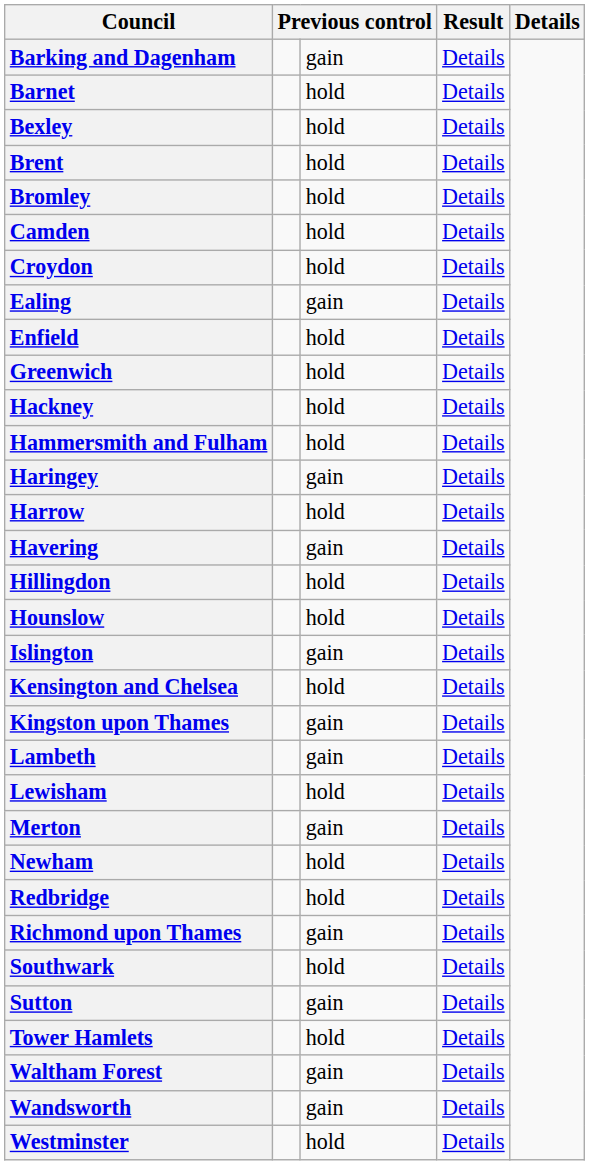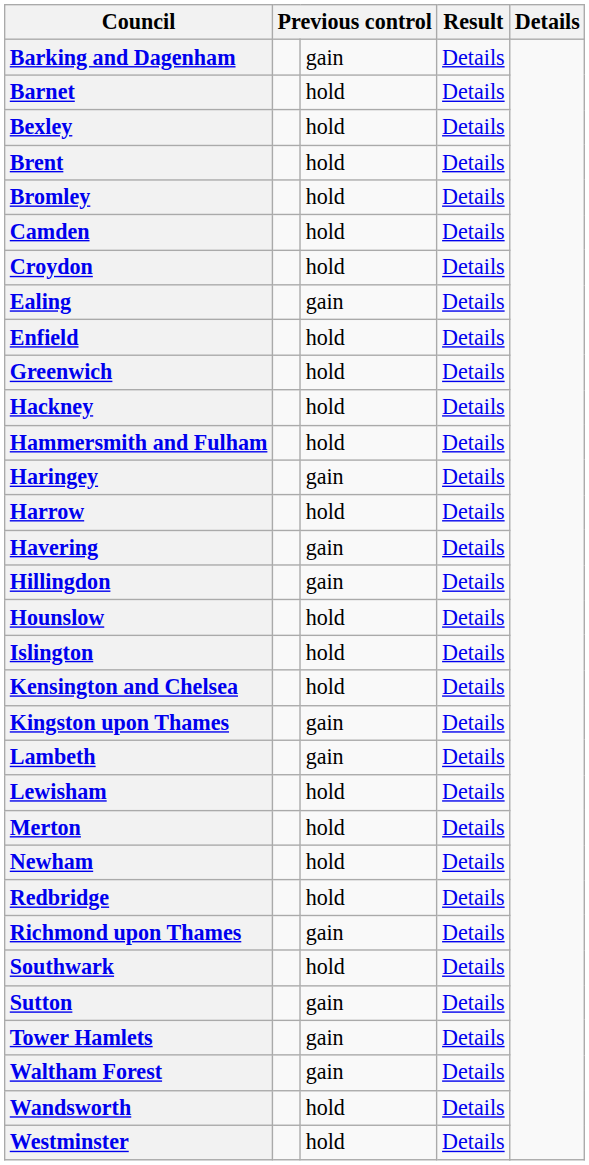 <table class="wikitable sortable" border="1">
 <tr>
 <th scope="col">Council</th>
 <th colspan=2>Previous control</th>
 <th colspan=2>Result</th>
 <th class="unsortable" scope="col">Details</th>
 </tr>
 <tr>
 <th scope="row" style="text-align: left;"><a href='#'>Barking and Dagenham</a></th>
 <td></td>
 <td> gain</td>
 <td><a href='#'>Details</a></td>
 </tr>
 <tr>
 <th scope="row" style="text-align: left;"><a href='#'>Barnet</a></th>
 <td></td>
 <td> hold</td>
 <td><a href='#'>Details</a></td>
 </tr>
 <tr>
 <th scope="row" style="text-align: left;"><a href='#'>Bexley</a></th>
 <td></td>
 <td> hold</td>
 <td><a href='#'>Details</a></td>
 </tr>
 <tr>
 <th scope="row" style="text-align: left;"><a href='#'>Brent</a></th>
 <td></td>
 <td> hold</td>
 <td><a href='#'>Details</a></td>
 </tr>
 <tr>
 <th scope="row" style="text-align: left;"><a href='#'>Bromley</a></th>
 <td></td>
 <td> hold</td>
 <td><a href='#'>Details</a></td>
 </tr>
 <tr>
 <th scope="row" style="text-align: left;"><a href='#'>Camden</a></th>
 <td></td>
 <td> hold</td>
 <td><a href='#'>Details</a></td>
 </tr>
 <tr>
 <th scope="row" style="text-align: left;"><a href='#'>Croydon</a></th>
 <td></td>
 <td> hold</td>
 <td><a href='#'>Details</a></td>
 </tr>
 <tr>
 <th scope="row" style="text-align: left;"><a href='#'>Ealing</a></th>
 <td></td>
 <td> gain</td>
 <td><a href='#'>Details</a></td>
 </tr>
 <tr>
 <th scope="row" style="text-align: left;"><a href='#'>Enfield</a></th>
 <td></td>
 <td> hold</td>
 <td><a href='#'>Details</a></td>
 </tr>
 <tr>
 <th scope="row" style="text-align: left;"><a href='#'>Greenwich</a></th>
 <td></td>
 <td> hold</td>
 <td><a href='#'>Details</a></td>
 </tr>
 <tr>
 <th scope="row" style="text-align: left;"><a href='#'>Hackney</a></th>
 <td></td>
 <td> hold</td>
 <td><a href='#'>Details</a></td>
 </tr>
 <tr>
 <th scope="row" style="text-align: left;"><a href='#'>Hammersmith and Fulham</a></th>
 <td></td>
 <td> hold</td>
 <td><a href='#'>Details</a></td>
 </tr>
 <tr>
 <th scope="row" style="text-align: left;"><a href='#'>Haringey</a></th>
 <td></td>
 <td> gain</td>
 <td><a href='#'>Details</a></td>
 </tr>
 <tr>
 <th scope="row" style="text-align: left;"><a href='#'>Harrow</a></th>
 <td></td>
 <td> hold</td>
 <td><a href='#'>Details</a></td>
 </tr>
 <tr>
 <th scope="row" style="text-align: left;"><a href='#'>Havering</a></th>
 <td></td>
 <td> gain</td>
 <td><a href='#'>Details</a></td>
 </tr>
 <tr>
 <th scope="row" style="text-align: left;"><a href='#'>Hillingdon</a></th>
 <td></td>
-<td> hold</td>
+<td> gain</td>
 <td><a href='#'>Details</a></td>
 </tr>
 <tr>
 <th scope="row" style="text-align: left;"><a href='#'>Hounslow</a></th>
 <td></td>
 <td> hold</td>
 <td><a href='#'>Details</a></td>
 </tr>
 <tr>
 <th scope="row" style="text-align: left;"><a href='#'>Islington</a></th>
 <td></td>
-<td> gain</td>
+<td> hold</td>
 <td><a href='#'>Details</a></td>
 </tr>
 <tr>
 <th scope="row" style="text-align: left;"><a href='#'>Kensington and Chelsea</a></th>
 <td></td>
 <td> hold</td>
 <td><a href='#'>Details</a></td>
 </tr>
 <tr>
 <th scope="row" style="text-align: left;"><a href='#'>Kingston upon Thames</a></th>
 <td></td>
 <td> gain</td>
 <td><a href='#'>Details</a></td>
 </tr>
 <tr>
 <th scope="row" style="text-align: left;"><a href='#'>Lambeth</a></th>
 <td></td>
 <td> gain</td>
 <td><a href='#'>Details</a></td>
 </tr>
 <tr>
 <th scope="row" style="text-align: left;"><a href='#'>Lewisham</a></th>
 <td></td>
 <td> hold</td>
 <td><a href='#'>Details</a></td>
 </tr>
 <tr>
 <th scope="row" style="text-align: left;"><a href='#'>Merton</a></th>
 <td></td>
-<td> gain</td>
+<td> hold</td>
 <td><a href='#'>Details</a></td>
 </tr>
 <tr>
 <th scope="row" style="text-align: left;"><a href='#'>Newham</a></th>
 <td></td>
 <td> hold</td>
 <td><a href='#'>Details</a></td>
 </tr>
 <tr>
 <th scope="row" style="text-align: left;"><a href='#'>Redbridge</a></th>
 <td></td>
 <td> hold</td>
 <td><a href='#'>Details</a></td>
 </tr>
 <tr>
 <th scope="row" style="text-align: left;"><a href='#'>Richmond upon Thames</a></th>
 <td></td>
 <td> gain</td>
 <td><a href='#'>Details</a></td>
 </tr>
 <tr>
 <th scope="row" style="text-align: left;"><a href='#'>Southwark</a></th>
 <td></td>
 <td> hold</td>
 <td><a href='#'>Details</a></td>
 </tr>
 <tr>
 <th scope="row" style="text-align: left;"><a href='#'>Sutton</a></th>
 <td></td>
 <td> gain</td>
 <td><a href='#'>Details</a></td>
 </tr>
 <tr>
 <th scope="row" style="text-align: left;"><a href='#'>Tower Hamlets</a></th>
 <td></td>
-<td> hold</td>
+<td> gain</td>
 <td><a href='#'>Details</a></td>
 </tr>
 <tr>
 <th scope="row" style="text-align: left;"><a href='#'>Waltham Forest</a></th>
 <td></td>
 <td> gain</td>
 <td><a href='#'>Details</a></td>
 </tr>
 <tr>
 <th scope="row" style="text-align: left;"><a href='#'>Wandsworth</a></th>
 <td></td>
-<td> gain</td>
+<td> hold</td>
 <td><a href='#'>Details</a></td>
 </tr>
 <tr>
 <th scope="row" style="text-align: left;"><a href='#'>Westminster</a></th>
 <td></td>
 <td> hold</td>
 <td><a href='#'>Details</a></td>
 </tr>
 </table>
